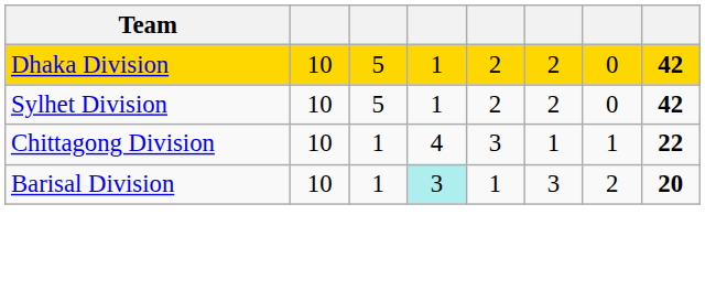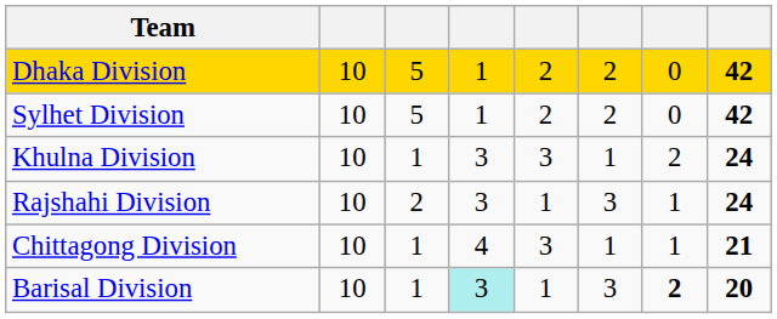 <table class="wikitable">
 <tr>
 <th width=175>Team</th>
 <th width=30></th>
 <th width=30></th>
 <th width=30></th>
 <th width=30></th>
 <th width=30></th>
 <th width=30></th>
 <th width=30></th>
 </tr>
 <tr style="background:gold">
 <td><a href='#'>Dhaka Division</a></td>
 <td align=center>10</td>
 <td align=center>5</td>
 <td align=center>1</td>
 <td align=center>2</td>
 <td align=center>2</td>
 <td align=center>0</td>
 <td align=center><strong>42</strong></td>
 </tr>
 <tr>
 <td><a href='#'>Sylhet Division</a></td>
 <td align=center>10</td>
 <td align=center>5</td>
 <td align=center>1</td>
 <td align=center>2</td>
 <td align=center>2</td>
 <td align=center>0</td>
 <td align=center><strong>42</strong></td>
 </tr>
 <tr>
+<td><a href='#'>Khulna Division</a></td>
+<td align=center>10</td>
+<td align=center>1</td>
+<td align=center>3</td>
+<td align=center>3</td>
+<td align=center>1</td>
+<td align=center>2</td>
+<td align=center><strong>24</strong></td>
+</tr>
+<tr>
+<td><a href='#'>Rajshahi Division</a></td>
+<td align=center>10</td>
+<td align=center>2</td>
+<td align=center>3</td>
+<td align=center>1</td>
+<td align=center>3</td>
+<td align=center>1</td>
+<td align=center><strong>24</strong></td>
+</tr>
+<tr>
 <td><a href='#'>Chittagong Division</a></td>
 <td align=center>10</td>
 <td align=center>1</td>
 <td align=center>4</td>
 <td align=center>3</td>
 <td align=center>1</td>
 <td align=center>1</td>
-<td align=center><strong>22</strong></td>
+<td align=center><strong>21</strong></td>
 </tr>
 <tr>
 <td><a href='#'>Barisal Division</a></td>
 <td align=center>10</td>
 <td align=center>1</td>
 <td align=center style="background: paleturquoise;">3</td>
 <td align=center>1</td>
 <td align=center>3</td>
-<td align=center>2</td>
+<td align=center><strong>2</strong></td>
 <td align=center><strong>20</strong></td>
 </tr>
 </table>
